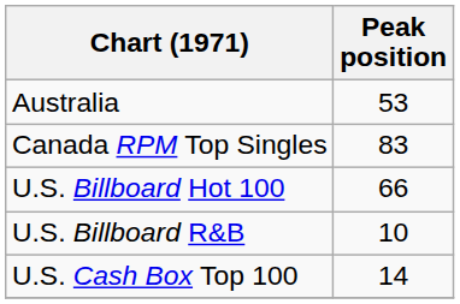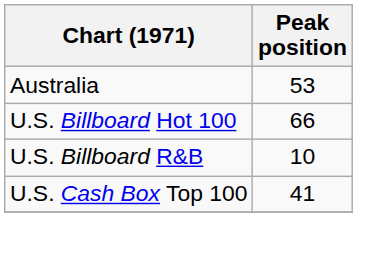 <table class="wikitable sortable">
 <tr>
 <th>Chart (1971)</th>
 <th>Peak<br>position</th>
 </tr>
 <tr>
 <td>Australia </td>
 <td style="text-align:center;">53</td>
-</tr>
-<tr>
-<td>Canada <em><a href='#'>RPM</a></em> Top Singles</td>
-<td style="text-align:center;">83</td>
 </tr>
 <tr>
 <td>U.S. <em><a href='#'>Billboard</a></em> <a href='#'>Hot 100</a></td>
 <td style="text-align:center;">66</td>
 </tr>
 <tr>
 <td>U.S. <em>Billboard</em> <a href='#'>R&B</a></td>
 <td style="text-align:center;">10</td>
 </tr>
 <tr>
 <td>U.S. <a href='#'><em>Cash Box</em></a> Top 100</td>
-<td align="center">14</td>
+<td align="center">41</td>
 </tr>
 <tr>
 </tr>
 </table>
